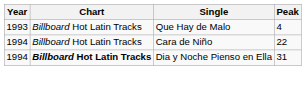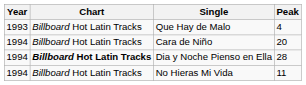 <table class="wikitable">
 <tr>
 <th>Year</th>
 <th>Chart</th>
 <th>Single</th>
 <th>Peak</th>
 </tr>
 <tr>
 <td>1993</td>
 <td><em>Billboard</em> Hot Latin Tracks</td>
 <td>Que Hay de Malo</td>
 <td>4</td>
 </tr>
 <tr>
 <td>1994</td>
 <td><em>Billboard</em> Hot Latin Tracks</td>
 <td>Cara de Niño</td>
-<td>22</td>
+<td>20</td>
 </tr>
 <tr>
 <td>1994</td>
 <td><strong><em>Billboard</em> Hot Latin Tracks</strong></td>
 <td>Dia y Noche Pienso en Ella</td>
-<td>31</td>
+<td>28</td>
+</tr>
+<tr>
+<td>1994</td>
+<td><em>Billboard</em> Hot Latin Tracks</td>
+<td>No Hieras Mi Vida</td>
+<td>11</td>
 </tr>
 </table>
